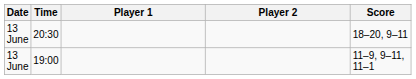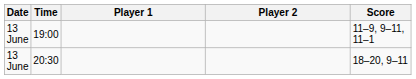 <table class="sortable wikitable" style="font-size:90%">
 <tr>
 <th width="30">Date</th>
 <th width="30">Time</th>
 <th width="200">Player 1</th>
 <th width="200">Player 2</th>
 <th width="80">Score</th>
 </tr>
 <tr>
 <td>13 June</td>
+<td>19:00</td>
+<td><strong></strong></td>
+<td></td>
+<td>11–9, 9–11, 11–1</td>
+</tr>
+<tr>
+<td>13 June</td>
 <td>20:30</td>
 <td></td>
 <td><strong></strong></td>
 <td>18–20, 9–11</td>
 </tr>
-<tr>
-<td>13 June</td>
-<td>19:00</td>
-<td><strong></strong></td>
-<td></td>
-<td>11–9, 9–11, 11–1</td>
-</tr>
 </table>
